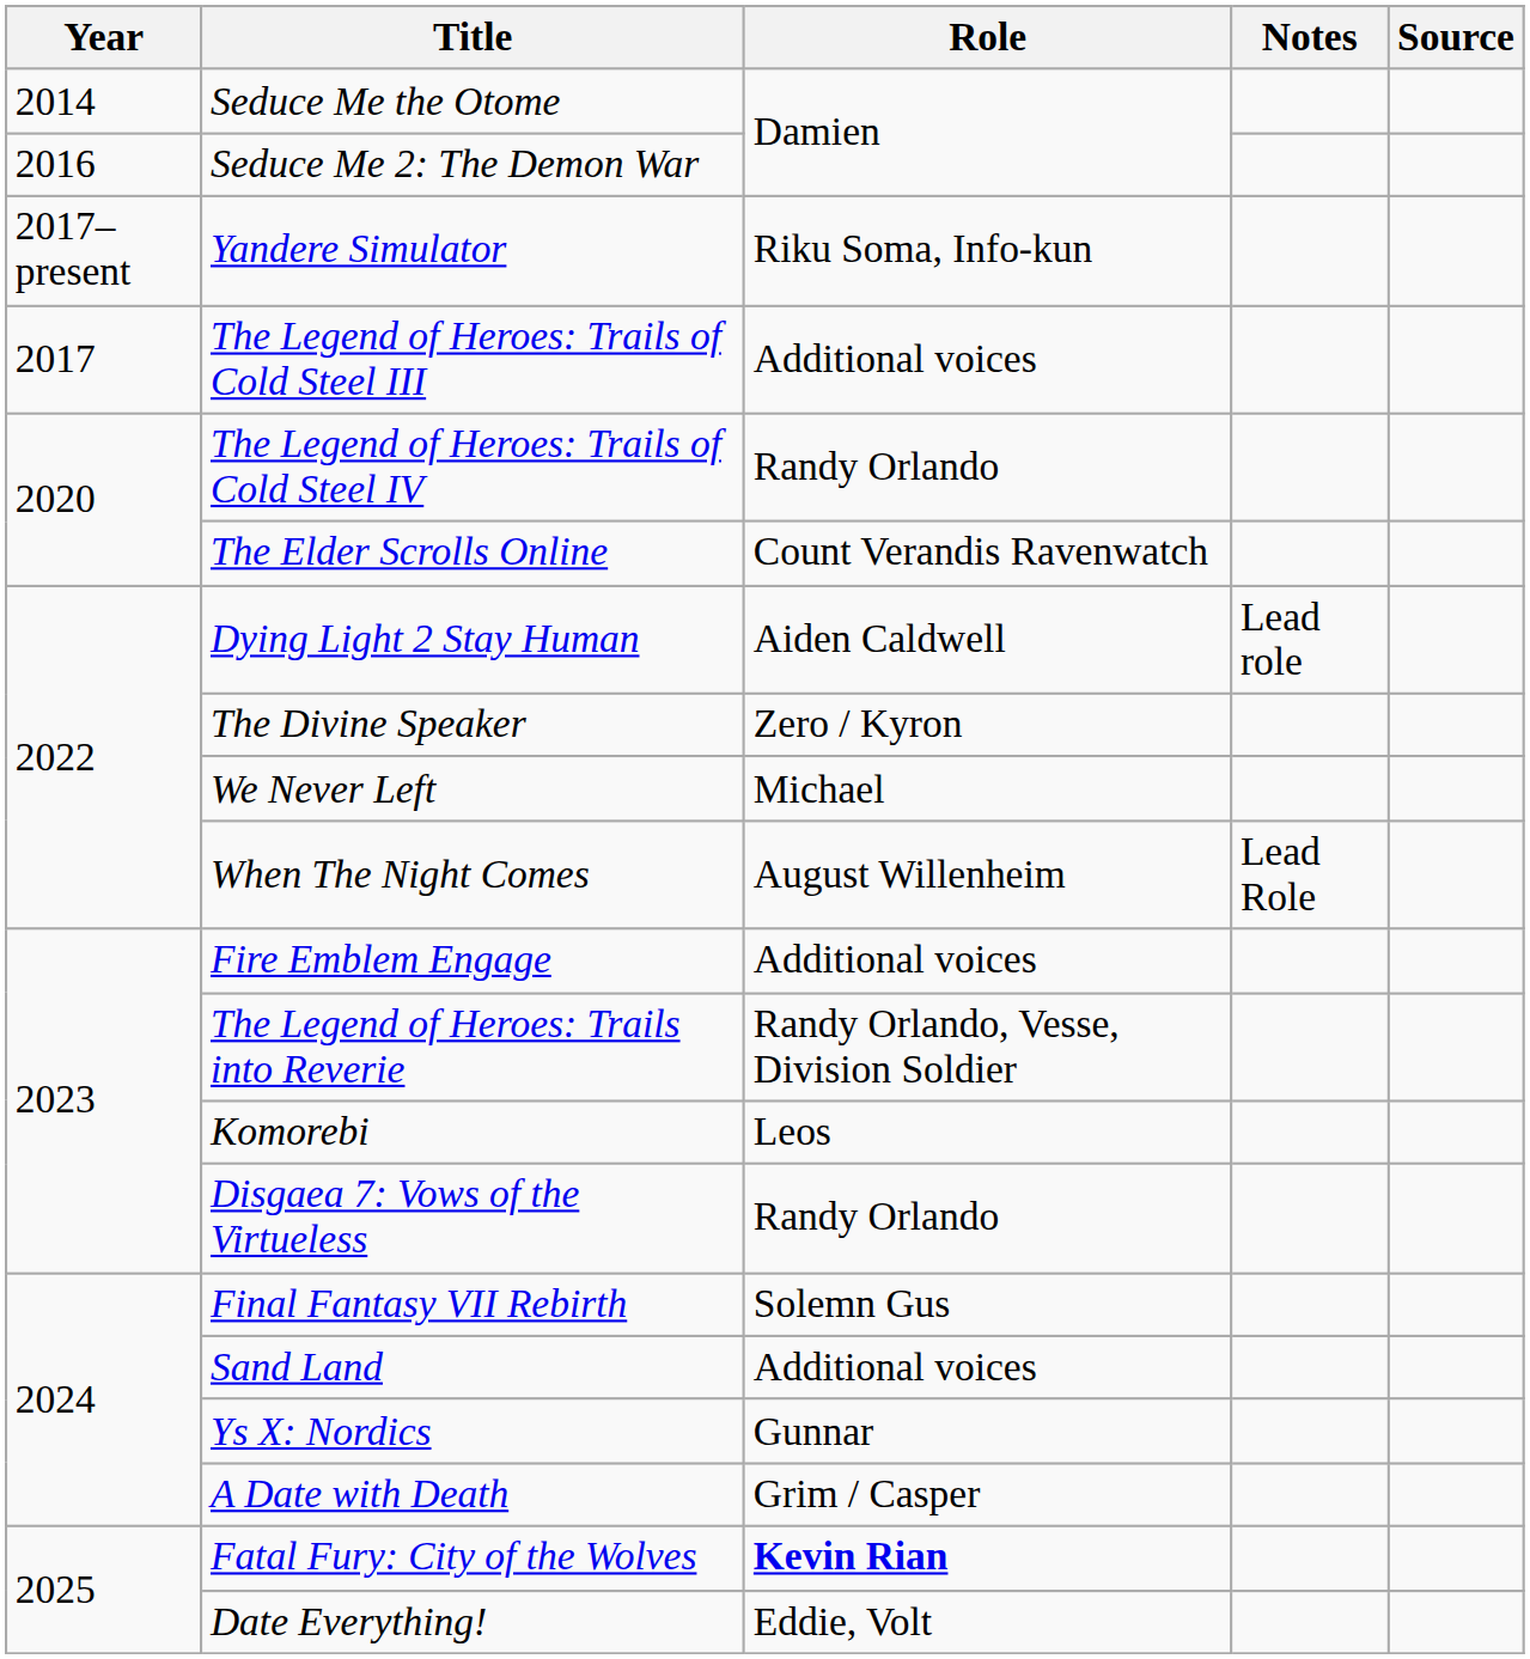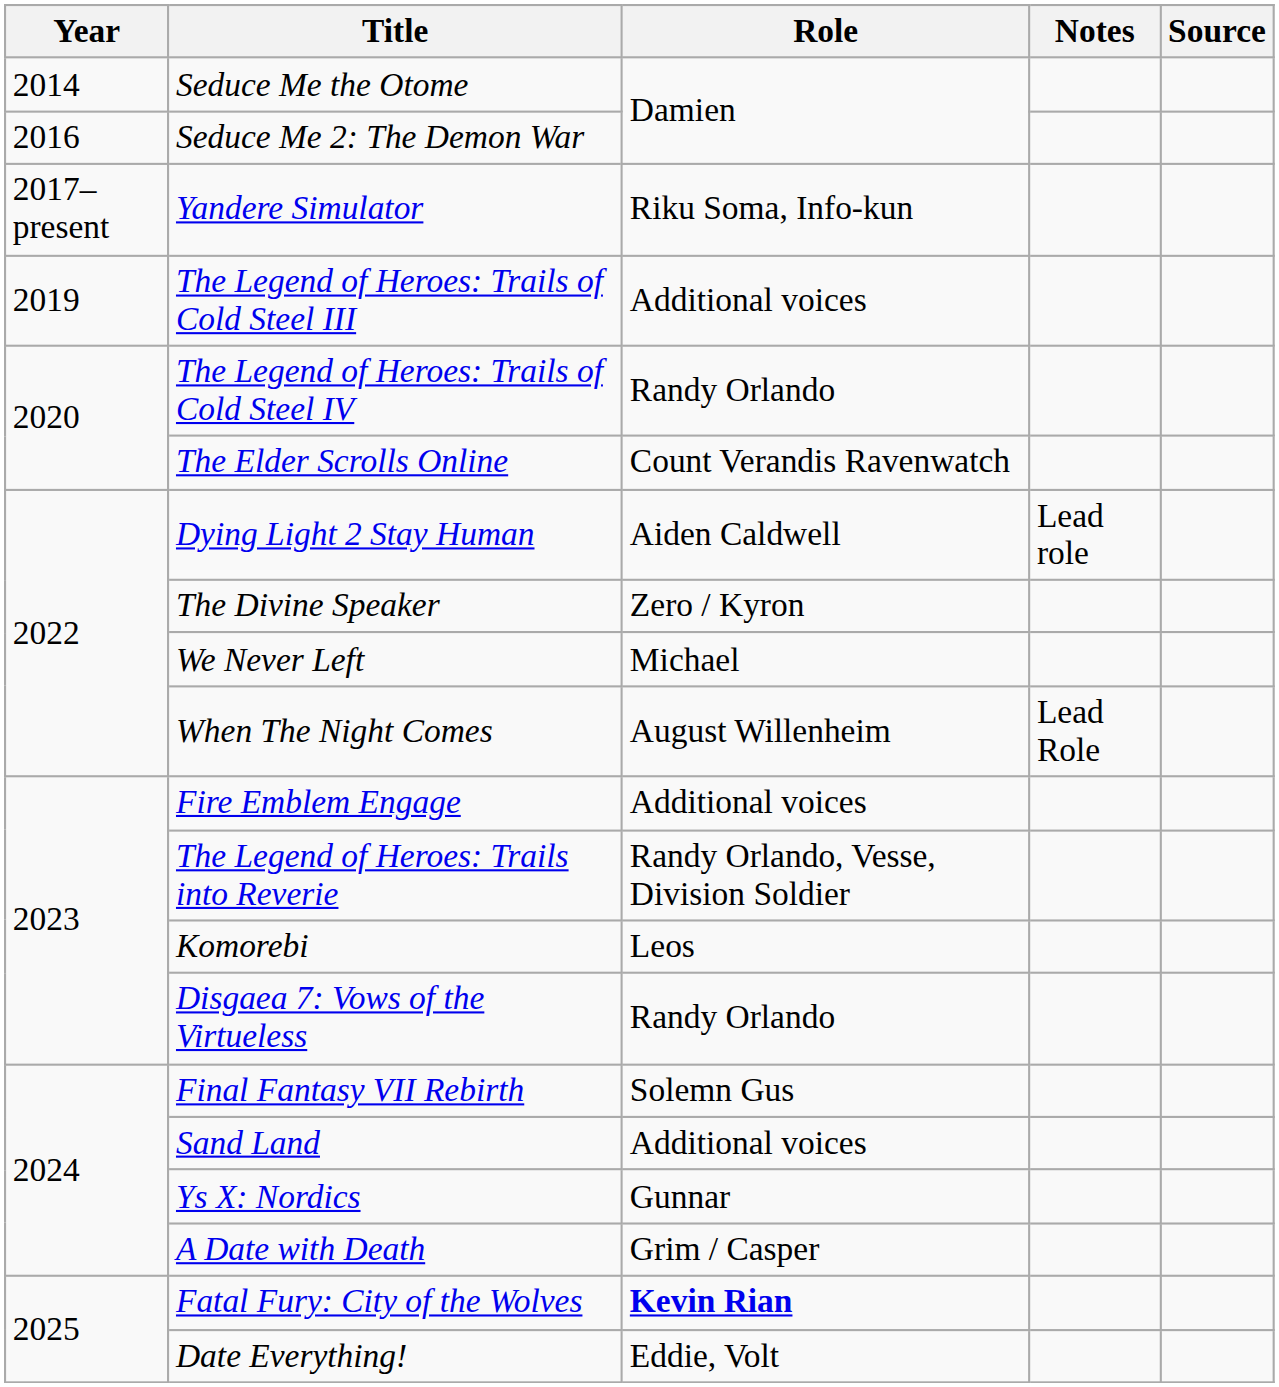 <table class="wikitable sortable plainrowheaders">
 <tr>
 <th>Year</th>
 <th>Title</th>
 <th>Role</th>
 <th class="unsortable">Notes</th>
 <th class="unsortable">Source</th>
 </tr>
 <tr>
 <td>2014</td>
 <td><em>Seduce Me the Otome</em></td>
 <td rowspan="2">Damien</td>
 <td></td>
 <td></td>
 </tr>
 <tr>
 <td>2016</td>
 <td><em>Seduce Me 2: The Demon War</em></td>
 <td></td>
 <td></td>
 </tr>
 <tr>
 <td>2017–present</td>
 <td><em><a href='#'>Yandere Simulator</a></em></td>
 <td>Riku Soma, Info-kun</td>
 <td></td>
 <td></td>
 </tr>
 <tr>
-<td>2017</td>
+<td>2019</td>
 <td><em><a href='#'>The Legend of Heroes: Trails of Cold Steel III</a></em></td>
 <td>Additional voices</td>
 <td></td>
 <td></td>
 </tr>
 <tr>
 <td rowspan="2">2020</td>
 <td><em><a href='#'>The Legend of Heroes: Trails of Cold Steel IV</a></em></td>
 <td>Randy Orlando</td>
 <td></td>
 <td></td>
 </tr>
 <tr>
 <td><em><a href='#'>The Elder Scrolls Online</a></em></td>
 <td>Count Verandis Ravenwatch</td>
 <td></td>
 <td></td>
 </tr>
 <tr>
 <td rowspan="4">2022</td>
 <td><em><a href='#'>Dying Light 2 Stay Human</a></em></td>
 <td>Aiden Caldwell</td>
 <td>Lead role</td>
 <td></td>
 </tr>
 <tr>
 <td><em>The Divine Speaker</em></td>
 <td>Zero / Kyron</td>
 <td></td>
 <td></td>
 </tr>
 <tr>
 <td><em>We Never Left</em></td>
 <td>Michael</td>
 <td></td>
 <td></td>
 </tr>
 <tr>
 <td><em>When The Night Comes</em></td>
 <td>August Willenheim</td>
 <td>Lead Role</td>
 <td></td>
 </tr>
 <tr>
 <td rowspan="4">2023</td>
 <td><em><a href='#'>Fire Emblem Engage</a></em></td>
 <td>Additional voices</td>
 <td></td>
 <td></td>
 </tr>
 <tr>
 <td><em><a href='#'>The Legend of Heroes: Trails into Reverie</a></em></td>
 <td>Randy Orlando, Vesse, Division Soldier</td>
 <td></td>
 <td></td>
 </tr>
 <tr>
 <td><em>Komorebi</em></td>
 <td>Leos</td>
 <td></td>
 <td></td>
 </tr>
 <tr>
 <td><em><a href='#'>Disgaea 7: Vows of the Virtueless</a></em></td>
 <td>Randy Orlando</td>
 <td></td>
 <td></td>
 </tr>
 <tr>
 <td rowspan="4">2024</td>
 <td><em><a href='#'>Final Fantasy VII Rebirth</a></em></td>
 <td>Solemn Gus</td>
 <td></td>
 <td></td>
 </tr>
 <tr>
 <td><a href='#'><em>Sand Land</em></a></td>
 <td>Additional voices</td>
 <td></td>
 <td></td>
 </tr>
 <tr>
 <td><em><a href='#'>Ys X: Nordics</a></em></td>
 <td>Gunnar</td>
 <td></td>
 <td></td>
 </tr>
 <tr>
 <td><em><a href='#'>A Date with Death</a></em></td>
 <td>Grim / Casper</td>
 <td></td>
 <td></td>
 </tr>
 <tr>
 <td rowspan="2">2025</td>
 <td><em><a href='#'>Fatal Fury: City of the Wolves</a></em></td>
 <td><strong><a href='#'>Kevin Rian</a></strong></td>
 <td></td>
 <td></td>
 </tr>
 <tr>
 <td><em>Date Everything!</em></td>
 <td>Eddie, Volt</td>
 <td></td>
 <td></td>
 </tr>
 </table>
